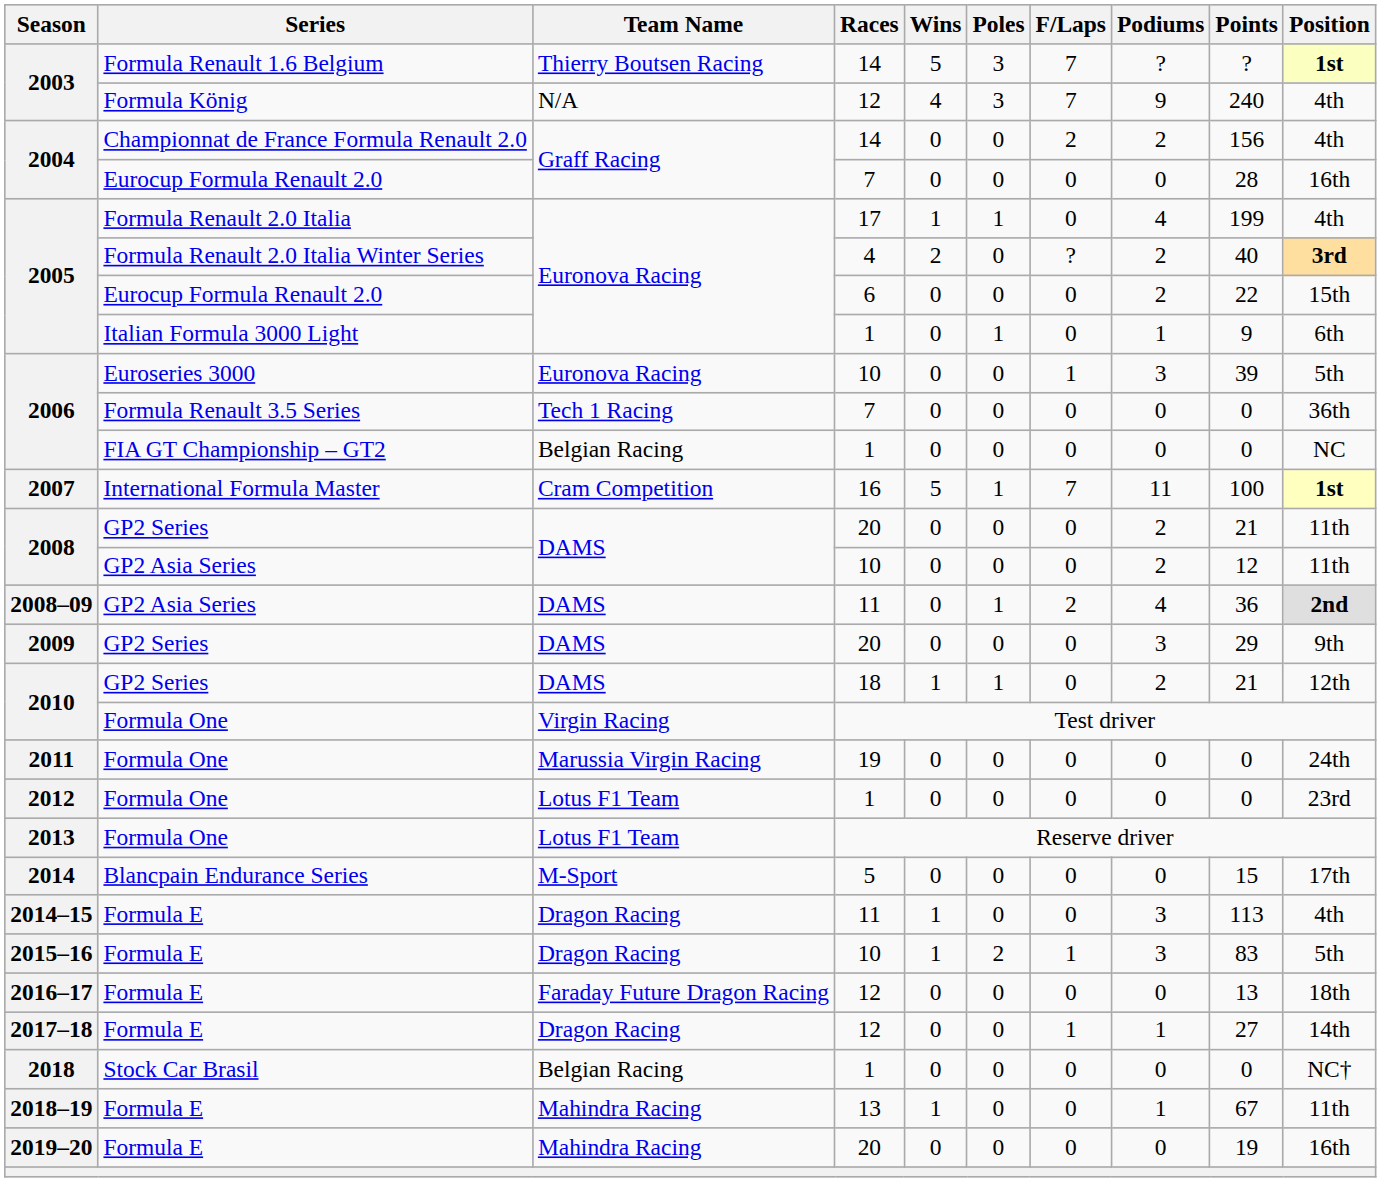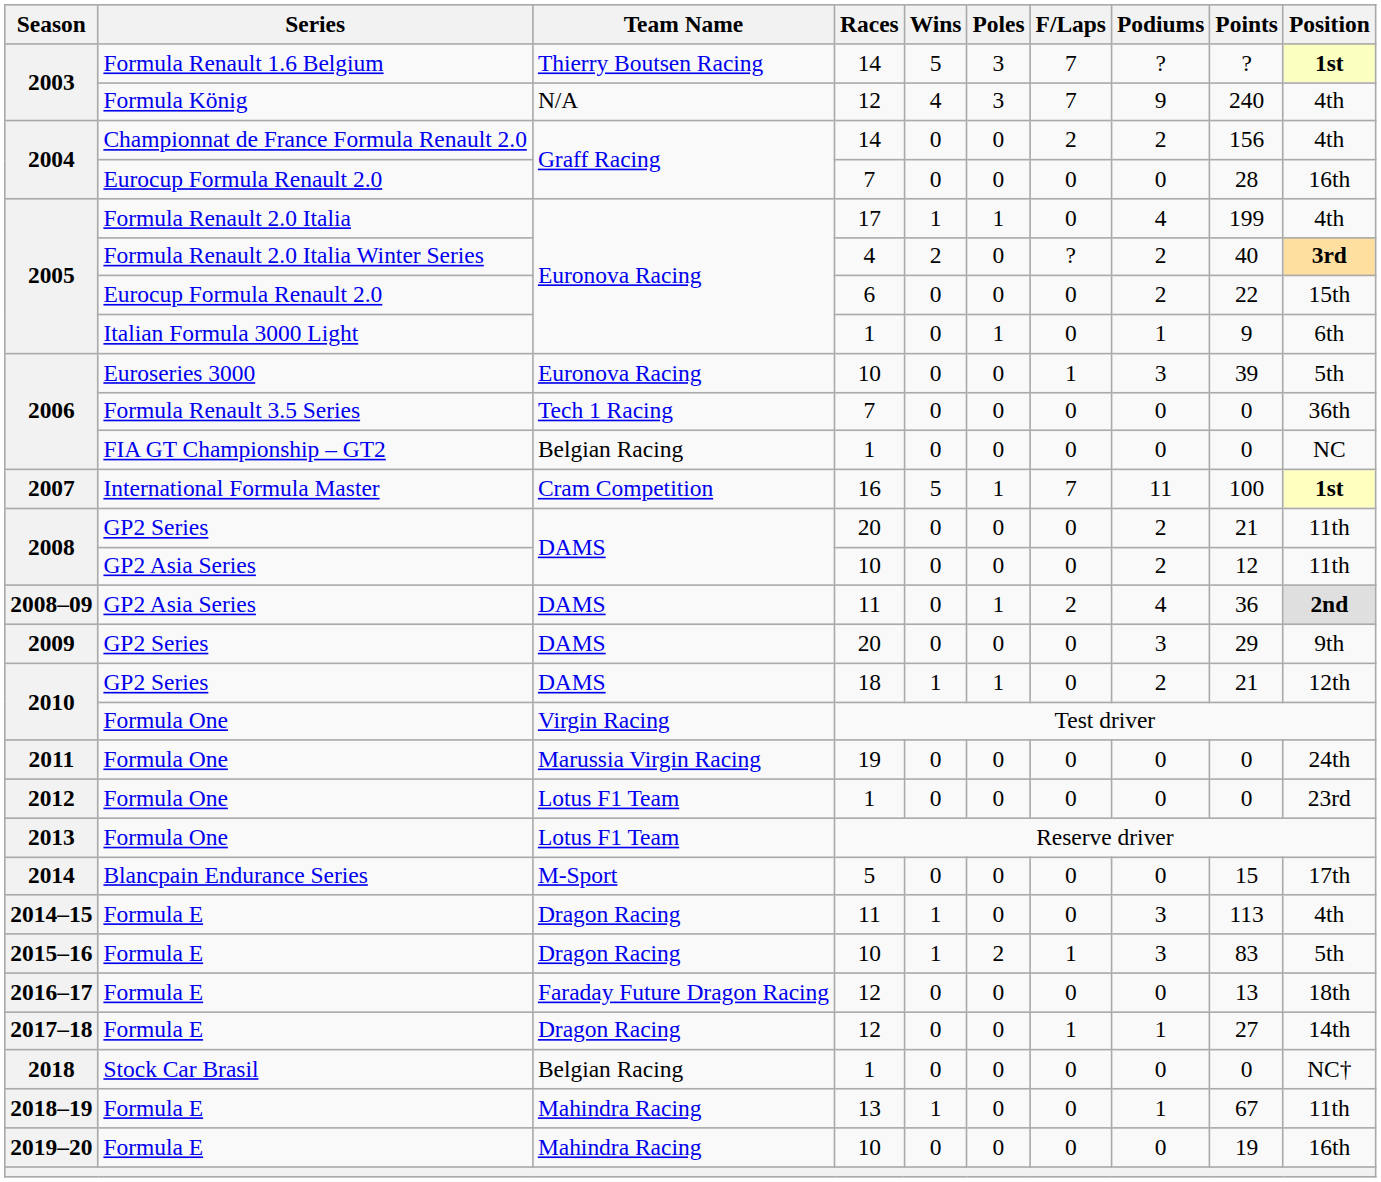 <table class="wikitable" style="font-size: 90%; text-align:center">
 <tr>
 <th>Season</th>
 <th>Series</th>
 <th>Team Name</th>
 <th>Races</th>
 <th>Wins</th>
 <th>Poles</th>
 <th>F/Laps</th>
 <th>Podiums</th>
 <th>Points</th>
 <th>Position</th>
 </tr>
 <tr>
 <th rowspan=2>2003</th>
 <td align=left><a href='#'>Formula Renault 1.6 Belgium</a></td>
 <td align=left><a href='#'>Thierry Boutsen Racing</a></td>
 <td>14</td>
 <td>5</td>
 <td>3</td>
 <td>7</td>
 <td>?</td>
 <td>?</td>
 <td style="background:#FBFFBF;"><strong>1st</strong></td>
 </tr>
 <tr>
 <td align=left><a href='#'>Formula König</a></td>
 <td align=left>N/A</td>
 <td>12</td>
 <td>4</td>
 <td>3</td>
 <td>7</td>
 <td>9</td>
 <td>240</td>
 <td>4th</td>
 </tr>
 <tr>
 <th rowspan=2>2004</th>
 <td align=left><a href='#'>Championnat de France Formula Renault 2.0</a></td>
 <td rowspan=2 align=left><a href='#'>Graff Racing</a></td>
 <td>14</td>
 <td>0</td>
 <td>0</td>
 <td>2</td>
 <td>2</td>
 <td>156</td>
 <td>4th</td>
 </tr>
 <tr>
 <td align=left><a href='#'>Eurocup Formula Renault 2.0</a></td>
 <td>7</td>
 <td>0</td>
 <td>0</td>
 <td>0</td>
 <td>0</td>
 <td>28</td>
 <td>16th</td>
 </tr>
 <tr>
 <th rowspan=4>2005</th>
 <td align=left><a href='#'>Formula Renault 2.0 Italia</a></td>
 <td rowspan=4 align=left><a href='#'>Euronova Racing</a></td>
 <td>17</td>
 <td>1</td>
 <td>1</td>
 <td>0</td>
 <td>4</td>
 <td>199</td>
 <td>4th</td>
 </tr>
 <tr>
 <td align=left><a href='#'>Formula Renault 2.0 Italia Winter Series</a></td>
 <td>4</td>
 <td>2</td>
 <td>0</td>
 <td>?</td>
 <td>2</td>
 <td>40</td>
 <td style="background:#FFDF9F;"><strong>3rd</strong></td>
 </tr>
 <tr>
 <td align=left><a href='#'>Eurocup Formula Renault 2.0</a></td>
 <td>6</td>
 <td>0</td>
 <td>0</td>
 <td>0</td>
 <td>2</td>
 <td>22</td>
 <td>15th</td>
 </tr>
 <tr>
 <td align=left><a href='#'>Italian Formula 3000 Light</a></td>
 <td>1</td>
 <td>0</td>
 <td>1</td>
 <td>0</td>
 <td>1</td>
 <td>9</td>
 <td>6th</td>
 </tr>
 <tr>
 <th rowspan=3>2006</th>
 <td align=left><a href='#'>Euroseries 3000</a></td>
 <td align=left><a href='#'>Euronova Racing</a></td>
 <td>10</td>
 <td>0</td>
 <td>0</td>
 <td>1</td>
 <td>3</td>
 <td>39</td>
 <td>5th</td>
 </tr>
 <tr>
 <td align=left><a href='#'>Formula Renault 3.5 Series</a></td>
 <td align=left><a href='#'>Tech 1 Racing</a></td>
 <td>7</td>
 <td>0</td>
 <td>0</td>
 <td>0</td>
 <td>0</td>
 <td>0</td>
 <td>36th</td>
 </tr>
 <tr>
 <td align=left><a href='#'>FIA GT Championship – GT2</a></td>
 <td align=left>Belgian Racing</td>
 <td>1</td>
 <td>0</td>
 <td>0</td>
 <td>0</td>
 <td>0</td>
 <td>0</td>
 <td>NC</td>
 </tr>
 <tr>
 <th>2007</th>
 <td align=left><a href='#'>International Formula Master</a></td>
 <td align=left><a href='#'>Cram Competition</a></td>
 <td>16</td>
 <td>5</td>
 <td>1</td>
 <td>7</td>
 <td>11</td>
 <td>100</td>
 <td style="background:#FFFFBF;"><strong>1st</strong></td>
 </tr>
 <tr>
 <th rowspan=2>2008</th>
 <td align=left><a href='#'>GP2 Series</a></td>
 <td rowspan=2 align=left><a href='#'>DAMS</a></td>
 <td>20</td>
 <td>0</td>
 <td>0</td>
 <td>0</td>
 <td>2</td>
 <td>21</td>
 <td>11th</td>
 </tr>
 <tr>
 <td align=left><a href='#'>GP2 Asia Series</a></td>
 <td>10</td>
 <td>0</td>
 <td>0</td>
 <td>0</td>
 <td>2</td>
 <td>12</td>
 <td>11th</td>
 </tr>
 <tr>
 <th>2008–09</th>
 <td align=left><a href='#'>GP2 Asia Series</a></td>
 <td align=left><a href='#'>DAMS</a></td>
 <td>11</td>
 <td>0</td>
 <td>1</td>
 <td>2</td>
 <td>4</td>
 <td>36</td>
 <td style="background:#DFDFDF;"><strong>2nd</strong></td>
 </tr>
 <tr>
 <th>2009</th>
 <td align=left><a href='#'>GP2 Series</a></td>
 <td align=left><a href='#'>DAMS</a></td>
 <td>20</td>
 <td>0</td>
 <td>0</td>
 <td>0</td>
 <td>3</td>
 <td>29</td>
 <td>9th</td>
 </tr>
 <tr>
 <th rowspan=2>2010</th>
 <td align=left><a href='#'>GP2 Series</a></td>
 <td align=left><a href='#'>DAMS</a></td>
 <td>18</td>
 <td>1</td>
 <td>1</td>
 <td>0</td>
 <td>2</td>
 <td>21</td>
 <td>12th</td>
 </tr>
 <tr>
 <td align=left><a href='#'>Formula One</a></td>
 <td align=left><a href='#'>Virgin Racing</a></td>
 <td colspan="7">Test driver</td>
 </tr>
 <tr>
 <th>2011</th>
 <td align=left><a href='#'>Formula One</a></td>
 <td align=left><a href='#'>Marussia Virgin Racing</a></td>
 <td>19</td>
 <td>0</td>
 <td>0</td>
 <td>0</td>
 <td>0</td>
 <td>0</td>
 <td>24th</td>
 </tr>
 <tr>
 <th>2012</th>
 <td align=left><a href='#'>Formula One</a></td>
 <td align=left><a href='#'>Lotus F1 Team</a></td>
 <td>1</td>
 <td>0</td>
 <td>0</td>
 <td>0</td>
 <td>0</td>
 <td>0</td>
 <td>23rd</td>
 </tr>
 <tr>
 <th>2013</th>
 <td align=left><a href='#'>Formula One</a></td>
 <td align=left><a href='#'>Lotus F1 Team</a></td>
 <td colspan="7">Reserve driver</td>
 </tr>
 <tr>
 <th>2014</th>
 <td align=left><a href='#'>Blancpain Endurance Series</a></td>
 <td align=left><a href='#'>M-Sport</a></td>
 <td>5</td>
 <td>0</td>
 <td>0</td>
 <td>0</td>
 <td>0</td>
 <td>15</td>
 <td>17th</td>
 </tr>
 <tr>
 <th>2014–15</th>
 <td align=left><a href='#'>Formula E</a></td>
 <td align=left><a href='#'>Dragon Racing</a></td>
 <td>11</td>
 <td>1</td>
 <td>0</td>
 <td>0</td>
 <td>3</td>
 <td>113</td>
 <td>4th</td>
 </tr>
 <tr>
 <th>2015–16</th>
 <td align=left><a href='#'>Formula E</a></td>
 <td align=left><a href='#'>Dragon Racing</a></td>
 <td>10</td>
 <td>1</td>
 <td>2</td>
 <td>1</td>
 <td>3</td>
 <td>83</td>
 <td>5th</td>
 </tr>
 <tr>
 <th>2016–17</th>
 <td align=left><a href='#'>Formula E</a></td>
 <td align=left><a href='#'>Faraday Future Dragon Racing</a></td>
 <td>12</td>
 <td>0</td>
 <td>0</td>
 <td>0</td>
 <td>0</td>
 <td>13</td>
 <td>18th</td>
 </tr>
 <tr>
 <th>2017–18</th>
 <td align=left><a href='#'>Formula E</a></td>
 <td align=left><a href='#'>Dragon Racing</a></td>
 <td>12</td>
 <td>0</td>
 <td>0</td>
 <td>1</td>
 <td>1</td>
 <td>27</td>
 <td>14th</td>
 </tr>
 <tr>
 <th>2018</th>
 <td align=left><a href='#'>Stock Car Brasil</a></td>
 <td align=left>Belgian Racing</td>
 <td>1</td>
 <td>0</td>
 <td>0</td>
 <td>0</td>
 <td>0</td>
 <td>0</td>
 <td>NC†</td>
 </tr>
 <tr>
 <th>2018–19</th>
 <td align=left><a href='#'>Formula E</a></td>
 <td align=left><a href='#'>Mahindra Racing</a></td>
 <td>13</td>
 <td>1</td>
 <td>0</td>
 <td>0</td>
 <td>1</td>
 <td>67</td>
 <td>11th</td>
 </tr>
 <tr>
 <th>2019–20</th>
 <td align=left><a href='#'>Formula E</a></td>
 <td align=left><a href='#'>Mahindra Racing</a></td>
-<td>20</td>
+<td>10</td>
 <td>0</td>
 <td>0</td>
 <td>0</td>
 <td>0</td>
 <td>19</td>
 <td>16th</td>
 </tr>
 <tr>
 <th colspan="10"></th>
 </tr>
 </table>
